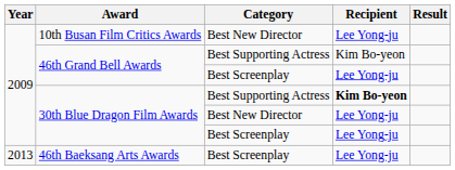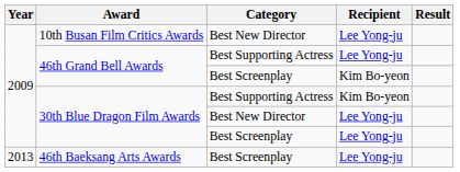 <table class="wikitable">
 <tr>
 <th>Year</th>
 <th>Award</th>
 <th>Category</th>
 <th>Recipient</th>
 <th>Result</th>
 </tr>
 <tr>
 <td rowspan=6>2009</td>
 <td>10th <a href='#'>Busan Film Critics Awards</a></td>
 <td>Best New Director</td>
 <td><a href='#'>Lee Yong-ju</a></td>
 <td></td>
 </tr>
 <tr>
 <td rowspan=2><a href='#'>46th Grand Bell Awards</a></td>
 <td>Best Supporting Actress</td>
-<td>Kim Bo-yeon</td>
+<td><a href='#'>Lee Yong-ju</a></td>
 <td></td>
 </tr>
 <tr>
 <td>Best Screenplay</td>
-<td><a href='#'>Lee Yong-ju</a></td>
+<td>Kim Bo-yeon</td>
 <td></td>
 </tr>
 <tr>
 <td rowspan=3><a href='#'>30th Blue Dragon Film Awards</a></td>
 <td>Best Supporting Actress</td>
-<td><strong>Kim Bo-yeon</strong></td>
+<td>Kim Bo-yeon</td>
 <td></td>
 </tr>
 <tr>
 <td>Best New Director</td>
 <td><a href='#'>Lee Yong-ju</a></td>
 <td></td>
 </tr>
 <tr>
 <td>Best Screenplay</td>
 <td><a href='#'>Lee Yong-ju</a></td>
 <td></td>
 </tr>
 <tr>
 <td>2013</td>
 <td><a href='#'>46th Baeksang Arts Awards</a></td>
 <td>Best Screenplay</td>
 <td><a href='#'>Lee Yong-ju</a></td>
 <td></td>
 </tr>
 </table>
